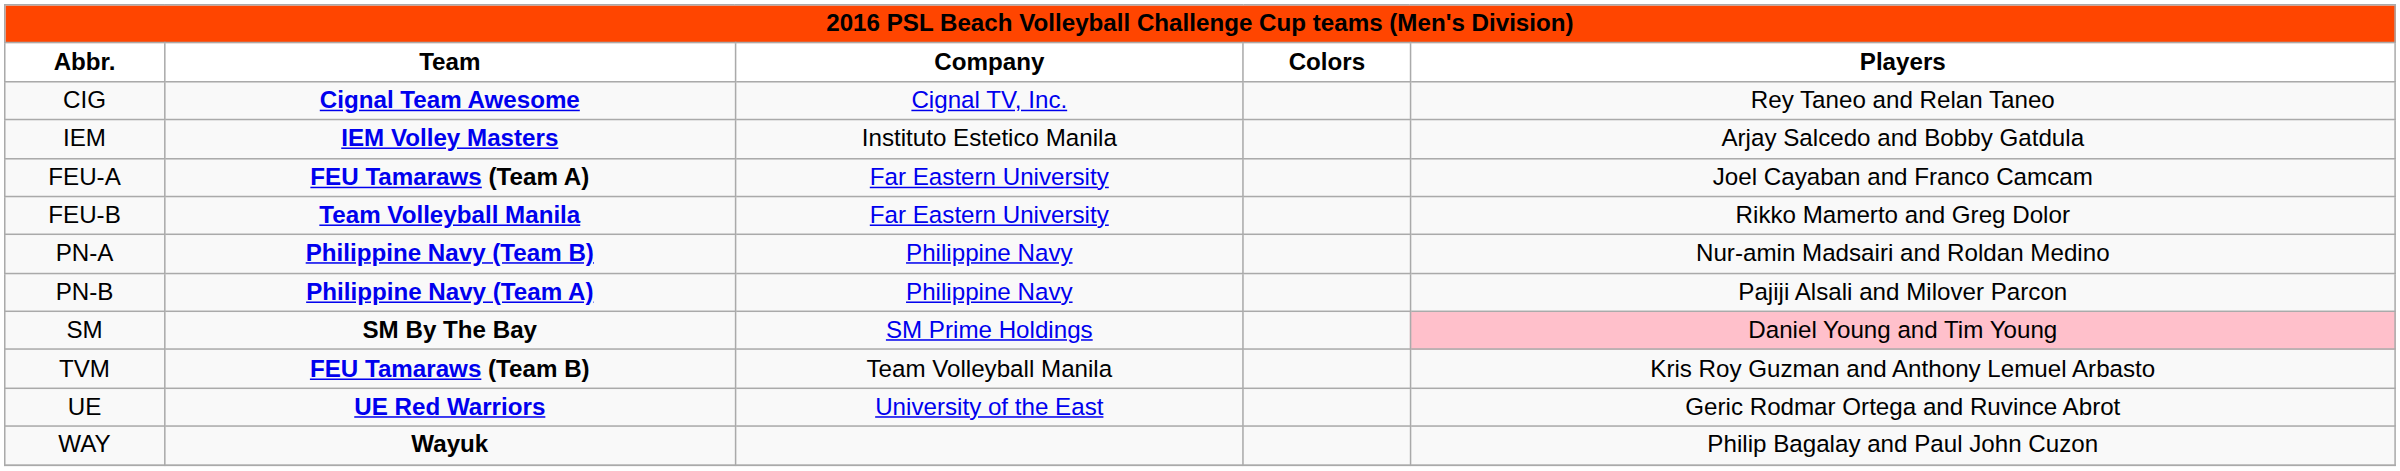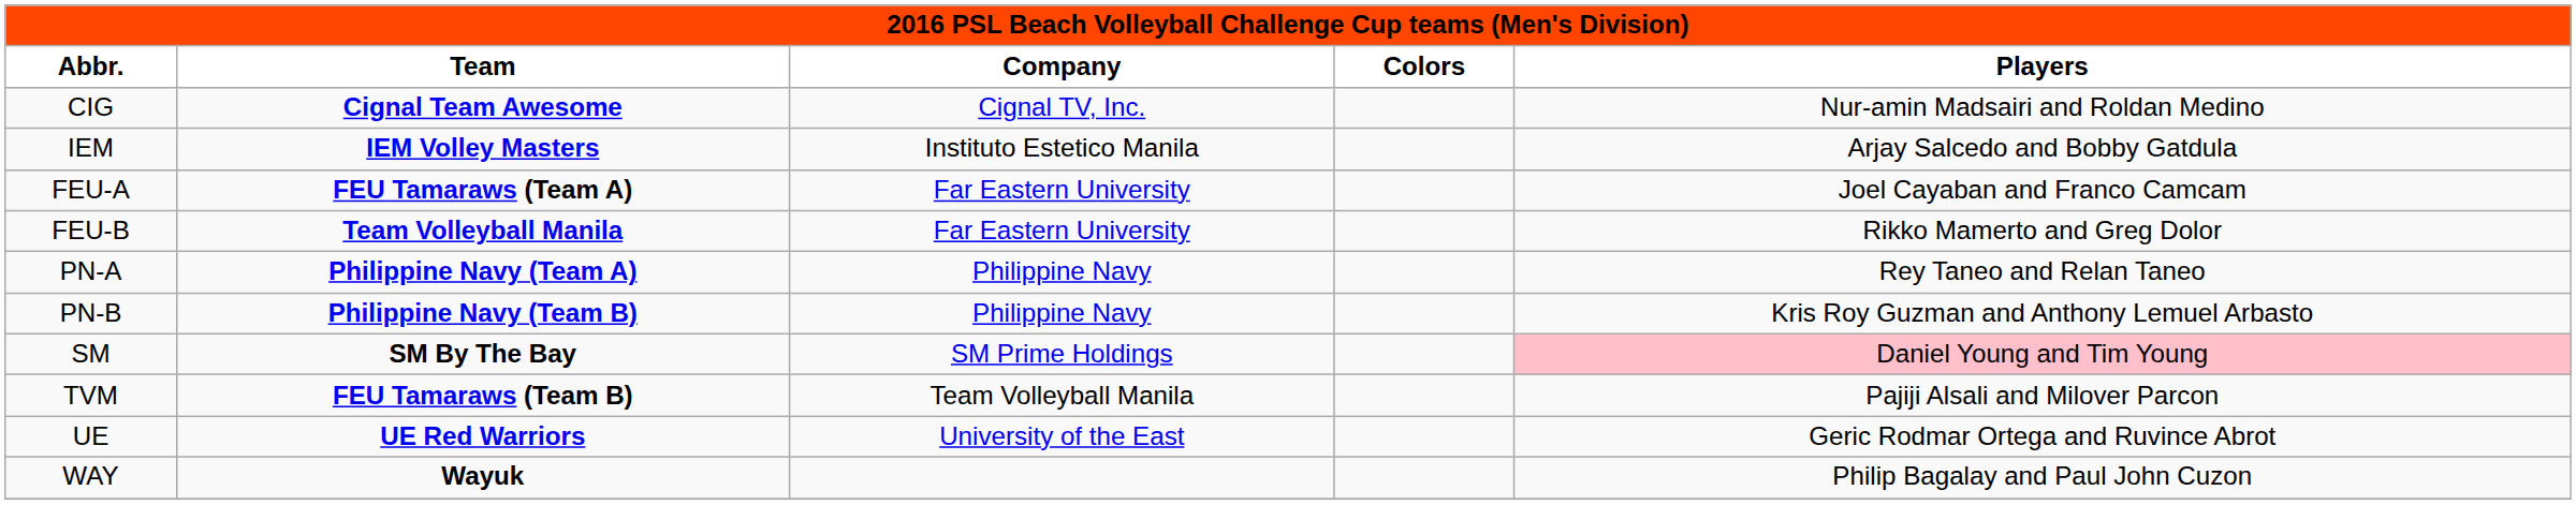 <table class="wikitable" style="width:100%; text-align:left">
 <tr>
 <th style=background:#FF4500 colspan=6><span>2016 PSL Beach Volleyball Challenge Cup teams (Men's Division)</span></th>
 </tr>
 <tr>
 <th style="background:white">Abbr.</th>
 <th style="background:white">Team</th>
 <th style="background:white">Company</th>
 <th style="background:white">Colors</th>
 <th style="background:white">Players</th>
 </tr>
 <tr>
 <td align=center>CIG</td>
 <td align=center><strong><a href='#'>Cignal Team Awesome</a></strong></td>
 <td align=center><a href='#'>Cignal TV, Inc.</a></td>
 <td align=center> </td>
-<td align=center>Rey Taneo and Relan Taneo</td>
+<td align=center>Nur-amin Madsairi and Roldan Medino</td>
 </tr>
 <tr>
 <td align=center>IEM</td>
 <td align=center><strong><a href='#'>IEM Volley Masters</a></strong></td>
 <td align=center>Instituto Estetico Manila</td>
 <td align=center> </td>
 <td align=center>Arjay Salcedo and Bobby Gatdula</td>
 </tr>
 <tr>
 <td align=center>FEU-A</td>
 <td align=center><strong><a href='#'>FEU Tamaraws</a> (Team A)</strong></td>
 <td align=center><a href='#'>Far Eastern University</a></td>
 <td align=center> </td>
 <td align=center>Joel Cayaban and Franco Camcam</td>
 </tr>
 <tr>
 <td align=center>FEU-B</td>
 <td align=center><strong><a href='#'>Team Volleyball Manila</a></strong></td>
 <td align=center><a href='#'>Far Eastern University</a></td>
 <td align=center> </td>
 <td align=center>Rikko Mamerto and Greg Dolor</td>
 </tr>
 <tr>
 <td align=center>PN-A</td>
+<td align=center><strong><a href='#'>Philippine Navy (Team A)</a></strong></td>
+<td align=center><a href='#'>Philippine Navy</a></td>
+<td align=center> </td>
+<td align=center>Rey Taneo and Relan Taneo</td>
+</tr>
+<tr>
+<td align=center>PN-B</td>
 <td align=center><strong><a href='#'>Philippine Navy (Team B)</a></strong></td>
 <td align=center><a href='#'>Philippine Navy</a></td>
 <td align=center> </td>
-<td align=center>Nur-amin Madsairi and Roldan Medino</td>
-</tr>
-<tr>
-<td align=center>PN-B</td>
-<td align=center><strong><a href='#'>Philippine Navy (Team A)</a></strong></td>
-<td align=center><a href='#'>Philippine Navy</a></td>
-<td align=center> </td>
-<td align=center>Pajiji Alsali and Milover Parcon</td>
+<td align=center>Kris Roy Guzman and Anthony Lemuel Arbasto</td>
 </tr>
 <tr>
 <td align=center>SM</td>
 <td align=center><strong>SM By The Bay</strong></td>
 <td align=center><a href='#'>SM Prime Holdings</a></td>
 <td align=center> </td>
 <td align=center style="background: pink;">Daniel Young and Tim Young</td>
 </tr>
 <tr>
 <td align=center>TVM</td>
 <td align=center><strong><a href='#'>FEU Tamaraws</a> (Team B)</strong></td>
 <td align=center>Team Volleyball Manila</td>
 <td align=center> </td>
-<td align=center>Kris Roy Guzman and Anthony Lemuel Arbasto</td>
+<td align=center>Pajiji Alsali and Milover Parcon</td>
 </tr>
 <tr>
 <td align=center>UE</td>
 <td align=center><strong><a href='#'>UE Red Warriors</a></strong></td>
 <td align=center><a href='#'>University of the East</a></td>
 <td align=center> </td>
 <td align=center>Geric Rodmar Ortega and Ruvince Abrot</td>
 </tr>
 <tr>
 <td align=center>WAY</td>
 <td align=center><strong>Wayuk</strong></td>
 <td align=center></td>
 <td align=center> </td>
 <td align=center>Philip Bagalay and Paul John Cuzon</td>
 </tr>
 <tr>
 </tr>
 </table>
